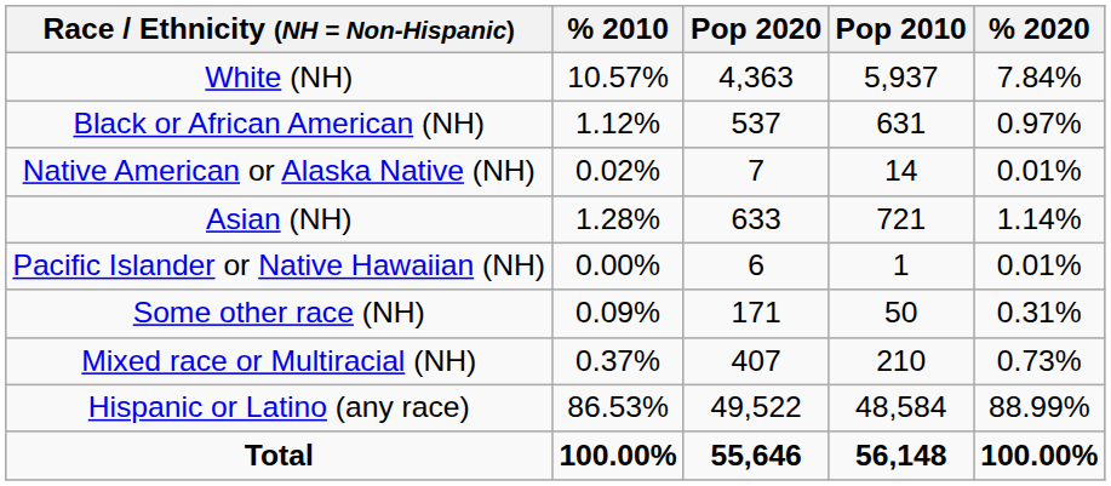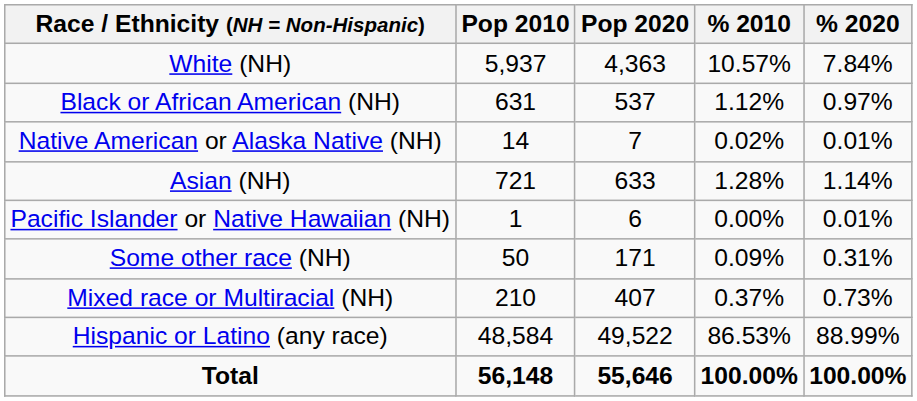 <table class="wikitable" style="text-align:center;">
 <tr>
 <th>Race / Ethnicity <small>(<em>NH = Non-Hispanic</em>)</small></th>
+<th>Pop 2010</th>
+<th>Pop 2020</th>
 <th>% 2010</th>
-<th>Pop 2020</th>
-<th>Pop 2010</th>
 <th>% 2020</th>
 </tr>
 <tr>
 <td><a href='#'>White</a> (NH)</td>
+<td>5,937</td>
+<td>4,363</td>
 <td>10.57%</td>
-<td>4,363</td>
-<td>5,937</td>
 <td>7.84%</td>
 </tr>
 <tr>
 <td><a href='#'>Black or African American</a> (NH)</td>
+<td>631</td>
+<td>537</td>
 <td>1.12%</td>
-<td>537</td>
-<td>631</td>
 <td>0.97%</td>
 </tr>
 <tr>
 <td><a href='#'>Native American</a> or <a href='#'>Alaska Native</a> (NH)</td>
+<td>14</td>
+<td>7</td>
 <td>0.02%</td>
-<td>7</td>
-<td>14</td>
 <td>0.01%</td>
 </tr>
 <tr>
 <td><a href='#'>Asian</a> (NH)</td>
+<td>721</td>
+<td>633</td>
 <td>1.28%</td>
-<td>633</td>
-<td>721</td>
 <td>1.14%</td>
 </tr>
 <tr>
 <td><a href='#'>Pacific Islander</a> or <a href='#'>Native Hawaiian</a> (NH)</td>
+<td>1</td>
+<td>6</td>
 <td>0.00%</td>
-<td>6</td>
-<td>1</td>
 <td>0.01%</td>
 </tr>
 <tr>
 <td><a href='#'>Some other race</a> (NH)</td>
+<td>50</td>
+<td>171</td>
 <td>0.09%</td>
-<td>171</td>
-<td>50</td>
 <td>0.31%</td>
 </tr>
 <tr>
 <td><a href='#'>Mixed race or Multiracial</a> (NH)</td>
+<td>210</td>
+<td>407</td>
 <td>0.37%</td>
-<td>407</td>
-<td>210</td>
 <td>0.73%</td>
 </tr>
 <tr>
 <td><a href='#'>Hispanic or Latino</a> (any race)</td>
+<td>48,584</td>
+<td>49,522</td>
 <td>86.53%</td>
-<td>49,522</td>
-<td>48,584</td>
 <td>88.99%</td>
 </tr>
 <tr>
 <td><strong>Total</strong></td>
+<td><strong>56,148</strong></td>
+<td><strong>55,646</strong></td>
 <td><strong>100.00%</strong></td>
-<td><strong>55,646</strong></td>
-<td><strong>56,148</strong></td>
 <td><strong>100.00%</strong></td>
 </tr>
 </table>
